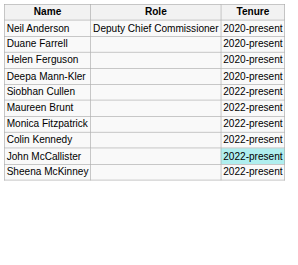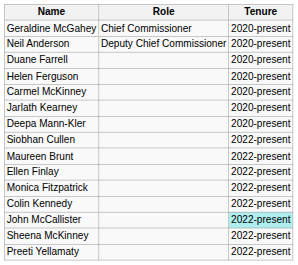 <table class="wikitable">
 <tr>
 <th>Name</th>
 <th>Role</th>
 <th>Tenure</th>
+</tr>
+<tr>
+<td>Geraldine McGahey </td>
+<td>Chief Commissioner</td>
+<td>2020-present</td>
 </tr>
 <tr>
 <td>Neil Anderson</td>
 <td>Deputy Chief Commissioner</td>
 <td>2020-present</td>
 </tr>
 <tr>
 <td>Duane Farrell</td>
 <td></td>
 <td>2020-present</td>
 </tr>
 <tr>
 <td>Helen Ferguson</td>
 <td></td>
 <td>2020-present</td>
 </tr>
 <tr>
+<td>Carmel McKinney </td>
+<td></td>
+<td>2020-present</td>
+</tr>
+<tr>
+<td>Jarlath Kearney</td>
+<td></td>
+<td>2020-present</td>
+</tr>
+<tr>
 <td>Deepa Mann-Kler</td>
 <td></td>
 <td>2020-present</td>
 </tr>
 <tr>
 <td>Siobhan Cullen</td>
 <td></td>
 <td>2022-present</td>
 </tr>
 <tr>
 <td>Maureen Brunt</td>
+<td></td>
+<td>2022-present</td>
+</tr>
+<tr>
+<td>Ellen Finlay</td>
 <td></td>
 <td>2022-present</td>
 </tr>
 <tr>
 <td>Monica Fitzpatrick </td>
 <td></td>
 <td>2022-present</td>
 </tr>
 <tr>
 <td>Colin Kennedy</td>
 <td></td>
 <td>2022-present</td>
 </tr>
 <tr>
 <td>John McCallister</td>
 <td></td>
 <td style="background: paleturquoise;">2022-present</td>
 </tr>
 <tr>
 <td>Sheena McKinney</td>
 <td></td>
 <td>2022-present</td>
 </tr>
+<tr>
+<td>Preeti Yellamaty</td>
+<td></td>
+<td>2022-present</td>
+</tr>
 </table>
